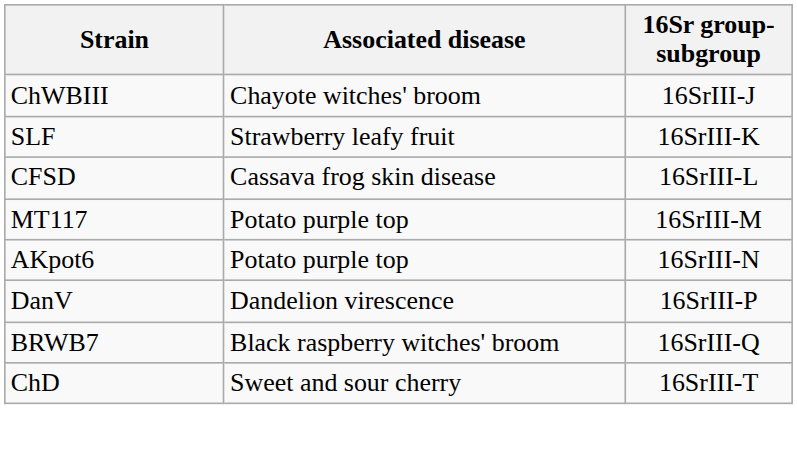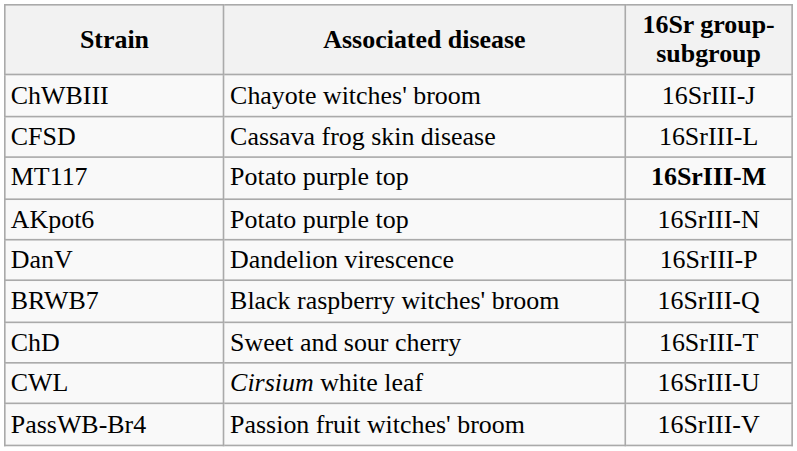 <table class="wikitable">
 <tr>
 <th scope="col" style="width: 8em;">Strain</th>
 <th scope="col" style="width: 15em;">Associated disease</th>
 <th scope="col" style="width: 6em; text-align: center;">16Sr group-subgroup</th>
 </tr>
 <tr style="vertical-align: top;">
 <td>ChWBIII</td>
 <td>Chayote witches' broom</td>
 <td style="text-align: center;">16SrIII-J</td>
 </tr>
 <tr style="vertical-align: top;">
-<td>SLF</td>
-<td>Strawberry leafy fruit</td>
-<td style="text-align: center;">16SrIII-K</td>
-</tr>
-<tr style="vertical-align: top;">
 <td>CFSD</td>
 <td>Cassava frog skin disease</td>
 <td style="text-align: center;">16SrIII-L</td>
 </tr>
 <tr style="vertical-align: top;">
 <td>MT117</td>
 <td>Potato purple top</td>
-<td style="text-align: center;">16SrIII-M</td>
+<td style="text-align: center;"><strong>16SrIII-M</strong></td>
 </tr>
 <tr style="vertical-align: top;">
 <td>AKpot6</td>
 <td>Potato purple top</td>
 <td style="text-align: center;">16SrIII-N</td>
 </tr>
 <tr style="vertical-align: top;">
 <td>DanV</td>
 <td>Dandelion virescence</td>
 <td style="text-align: center;">16SrIII-P</td>
 </tr>
 <tr style="vertical-align: top;">
 <td>BRWB7</td>
 <td>Black raspberry witches' broom</td>
 <td style="text-align: center;">16SrIII-Q</td>
 </tr>
 <tr style="vertical-align: top;">
 <td>ChD</td>
 <td>Sweet and sour cherry</td>
 <td style="text-align: center;">16SrIII-T</td>
 </tr>
+<tr style="vertical-align: top;">
+<td>CWL</td>
+<td><em>Cirsium</em> white leaf</td>
+<td style="text-align: center;">16SrIII-U</td>
+</tr>
+<tr style="vertical-align: top;">
+<td>PassWB-Br4</td>
+<td>Passion fruit witches' broom</td>
+<td style="text-align: center;">16SrIII-V</td>
+</tr>
 </table>
